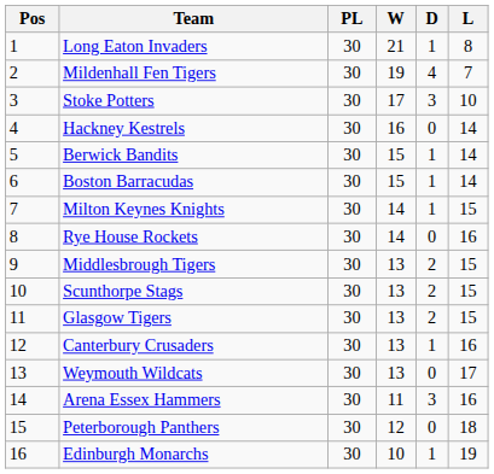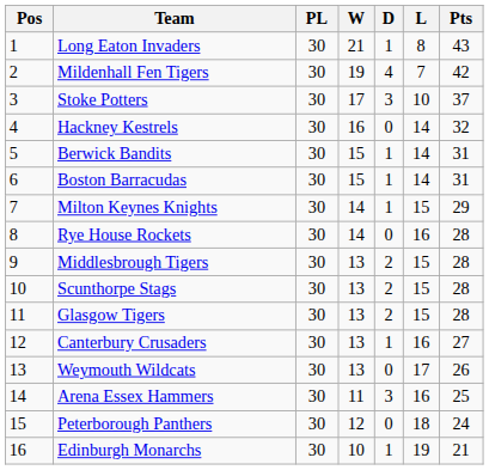 <table class=wikitable width="450">
 <tr>
 <th>Pos</th>
 <th>Team</th>
 <th>PL</th>
 <th>W</th>
 <th>D</th>
 <th>L</th>
+<th>Pts</th>
 </tr>
 <tr>
 <td>1</td>
 <td><a href='#'>Long Eaton Invaders</a></td>
 <td align="center">30</td>
 <td align="center">21</td>
 <td align="center">1</td>
 <td align="center">8</td>
+<td align="center">43</td>
 </tr>
 <tr>
 <td>2</td>
 <td><a href='#'>Mildenhall Fen Tigers</a></td>
 <td align="center">30</td>
 <td align="center">19</td>
 <td align="center">4</td>
 <td align="center">7</td>
+<td align="center">42</td>
 </tr>
 <tr>
 <td>3</td>
 <td><a href='#'>Stoke Potters</a></td>
 <td align="center">30</td>
 <td align="center">17</td>
 <td align="center">3</td>
 <td align="center">10</td>
+<td align="center">37</td>
 </tr>
 <tr>
 <td>4</td>
 <td><a href='#'>Hackney Kestrels</a></td>
 <td align="center">30</td>
 <td align="center">16</td>
 <td align="center">0</td>
 <td align="center">14</td>
+<td align="center">32</td>
 </tr>
 <tr>
 <td>5</td>
 <td><a href='#'>Berwick Bandits</a></td>
 <td align="center">30</td>
 <td align="center">15</td>
 <td align="center">1</td>
 <td align="center">14</td>
+<td align="center">31</td>
 </tr>
 <tr>
 <td>6</td>
 <td><a href='#'>Boston Barracudas</a></td>
 <td align="center">30</td>
 <td align="center">15</td>
 <td align="center">1</td>
 <td align="center">14</td>
+<td align="center">31</td>
 </tr>
 <tr>
 <td>7</td>
 <td><a href='#'>Milton Keynes Knights</a></td>
 <td align="center">30</td>
 <td align="center">14</td>
 <td align="center">1</td>
 <td align="center">15</td>
+<td align="center">29</td>
 </tr>
 <tr>
 <td>8</td>
 <td><a href='#'>Rye House Rockets</a></td>
 <td align="center">30</td>
 <td align="center">14</td>
 <td align="center">0</td>
 <td align="center">16</td>
+<td align="center">28</td>
 </tr>
 <tr>
 <td>9</td>
 <td><a href='#'>Middlesbrough Tigers</a></td>
 <td align="center">30</td>
 <td align="center">13</td>
 <td align="center">2</td>
 <td align="center">15</td>
+<td align="center">28</td>
 </tr>
 <tr>
 <td>10</td>
 <td><a href='#'>Scunthorpe Stags</a></td>
 <td align="center">30</td>
 <td align="center">13</td>
 <td align="center">2</td>
 <td align="center">15</td>
+<td align="center">28</td>
 </tr>
 <tr>
 <td>11</td>
 <td><a href='#'>Glasgow Tigers</a></td>
 <td align="center">30</td>
 <td align="center">13</td>
 <td align="center">2</td>
 <td align="center">15</td>
+<td align="center">28</td>
 </tr>
 <tr>
 <td>12</td>
 <td><a href='#'>Canterbury Crusaders</a></td>
 <td align="center">30</td>
 <td align="center">13</td>
 <td align="center">1</td>
 <td align="center">16</td>
+<td align="center">27</td>
 </tr>
 <tr>
 <td>13</td>
 <td><a href='#'>Weymouth Wildcats</a></td>
 <td align="center">30</td>
 <td align="center">13</td>
 <td align="center">0</td>
 <td align="center">17</td>
+<td align="center">26</td>
 </tr>
 <tr>
 <td>14</td>
 <td><a href='#'>Arena Essex Hammers</a></td>
 <td align="center">30</td>
 <td align="center">11</td>
 <td align="center">3</td>
 <td align="center">16</td>
+<td align="center">25</td>
 </tr>
 <tr>
 <td>15</td>
 <td><a href='#'>Peterborough Panthers</a></td>
 <td align="center">30</td>
 <td align="center">12</td>
 <td align="center">0</td>
 <td align="center">18</td>
+<td align="center">24</td>
 </tr>
 <tr>
 <td>16</td>
 <td><a href='#'>Edinburgh Monarchs</a></td>
 <td align="center">30</td>
 <td align="center">10</td>
 <td align="center">1</td>
 <td align="center">19</td>
+<td align="center">21</td>
 </tr>
 </table>
